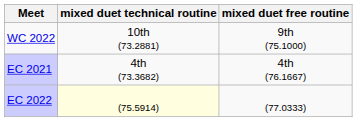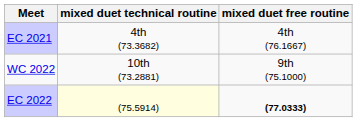 <table class="sortable wikitable">
 <tr>
 <th>Meet</th>
 <th class="unsortable">mixed duet technical routine</th>
 <th class="unsortable">mixed duet free routine</th>
 </tr>
 <tr>
+<td style="background:#ccccff"><a href='#'>EC 2021</a></td>
+<td align="center">4th<br><small>(73.3682)</small></td>
+<td align="center">4th<br><small>(76.1667)</small></td>
+</tr>
+<tr>
 <td><a href='#'>WC 2022</a></td>
 <td align="center">10th<br><small>(73.2881)</small></td>
 <td align="center">9th<br><small>(75.1000)</small></td>
 </tr>
 <tr>
-<td style="background:#ccccff"><a href='#'>EC 2021</a></td>
-<td align="center">4th<br><small>(73.3682)</small></td>
-<td align="center">4th<br><small>(76.1667)</small></td>
-</tr>
-<tr>
 <td style="background:#ccccff"><a href='#'>EC 2022</a></td>
 <td align="center" style="background: lightyellow;"><br><small>(75.5914)</small></td>
-<td align="center"><br><small>(77.0333)</small></td>
+<td align="center"><strong><br><small>(77.0333)</small></strong></td>
 </tr>
 </table>
